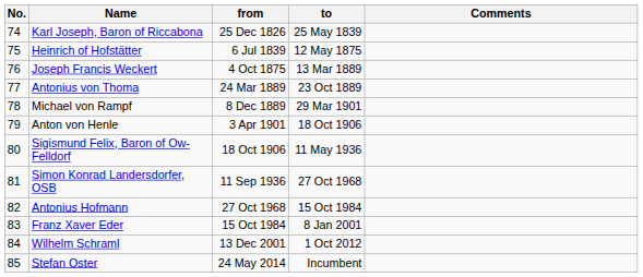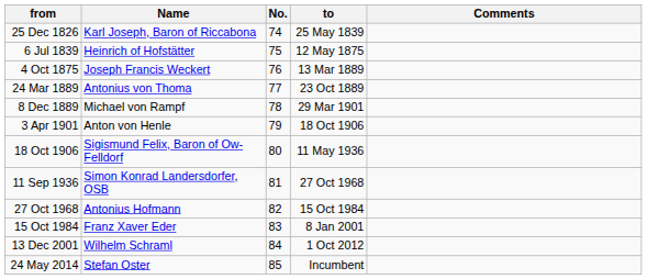 <table class="wikitable" width="98%">
 <tr>
+<th bgcolor="silver"width="12%">from</th>
+<th bgcolor="silver" width="29%">Name</th>
 <th bgcolor="silver" width="1%">No.</th>
-<th bgcolor="silver" width="29%">Name</th>
-<th bgcolor="silver"width="12%">from</th>
 <th bgcolor="silver"width="12%">to</th>
 <th bgcolor="silver">Comments</th>
 </tr>
 <tr>
+<td align="right">25 Dec 1826</td>
+<td><a href='#'>Karl Joseph, Baron of Riccabona</a></td>
 <td>74</td>
-<td><a href='#'>Karl Joseph, Baron of Riccabona</a></td>
-<td align="right">25 Dec 1826</td>
 <td align="right">25 May 1839</td>
 <td> </td>
 </tr>
 <tr>
+<td align="right">6 Jul 1839</td>
+<td><a href='#'>Heinrich of Hofstätter</a></td>
 <td>75</td>
-<td><a href='#'>Heinrich of Hofstätter</a></td>
-<td align="right">6 Jul 1839</td>
 <td align="right">12 May 1875</td>
 <td> </td>
 </tr>
 <tr>
+<td align="right">4 Oct 1875</td>
+<td><a href='#'>Joseph Francis Weckert</a></td>
 <td>76</td>
-<td><a href='#'>Joseph Francis Weckert</a></td>
-<td align="right">4 Oct 1875</td>
 <td align="right">13 Mar 1889</td>
 <td> </td>
 </tr>
 <tr>
+<td align="right">24 Mar 1889</td>
+<td><a href='#'>Antonius von Thoma</a></td>
 <td>77</td>
-<td><a href='#'>Antonius von Thoma</a></td>
-<td align="right">24 Mar 1889</td>
 <td align="right">23 Oct 1889</td>
 <td> </td>
 </tr>
 <tr>
+<td align="right">8 Dec 1889</td>
+<td>Michael von Rampf</td>
 <td>78</td>
-<td>Michael von Rampf</td>
-<td align="right">8 Dec 1889</td>
 <td align="right">29 Mar 1901</td>
 <td> </td>
 </tr>
 <tr>
+<td align="right">3 Apr 1901</td>
+<td>Anton von Henle</td>
 <td>79</td>
-<td>Anton von Henle</td>
-<td align="right">3 Apr 1901</td>
 <td align="right">18 Oct 1906</td>
 <td> </td>
 </tr>
 <tr>
+<td align="right">18 Oct 1906</td>
+<td><a href='#'>Sigismund Felix, Baron of Ow-Felldorf</a></td>
 <td>80</td>
-<td><a href='#'>Sigismund Felix, Baron of Ow-Felldorf</a></td>
-<td align="right">18 Oct 1906</td>
 <td align="right">11 May 1936</td>
 <td> </td>
 </tr>
 <tr>
+<td align="right">11 Sep 1936</td>
+<td><a href='#'>Simon Konrad Landersdorfer</a>, <a href='#'>OSB</a></td>
 <td>81</td>
-<td><a href='#'>Simon Konrad Landersdorfer</a>, <a href='#'>OSB</a></td>
-<td align="right">11 Sep 1936</td>
 <td align="right">27 Oct 1968</td>
 <td> </td>
 </tr>
 <tr>
+<td align="right">27 Oct 1968</td>
+<td><a href='#'>Antonius Hofmann</a></td>
 <td>82</td>
-<td><a href='#'>Antonius Hofmann</a></td>
-<td align="right">27 Oct 1968</td>
 <td align="right">15 Oct 1984</td>
 <td> </td>
 </tr>
 <tr>
+<td align="right">15 Oct 1984</td>
+<td><a href='#'>Franz Xaver Eder</a></td>
 <td>83</td>
-<td><a href='#'>Franz Xaver Eder</a></td>
-<td align="right">15 Oct 1984</td>
 <td align="right">8 Jan 2001</td>
 <td> </td>
 </tr>
 <tr>
+<td align="right">13 Dec 2001</td>
+<td><a href='#'>Wilhelm Schraml</a></td>
 <td>84</td>
-<td><a href='#'>Wilhelm Schraml</a></td>
-<td align="right">13 Dec 2001</td>
 <td align="right">1 Oct 2012</td>
 <td> </td>
 </tr>
 <tr>
+<td align="right">24 May 2014</td>
+<td><a href='#'>Stefan Oster</a></td>
 <td>85</td>
-<td><a href='#'>Stefan Oster</a></td>
-<td align="right">24 May 2014</td>
 <td align="right">Incumbent</td>
 <td> </td>
 </tr>
 </table>
